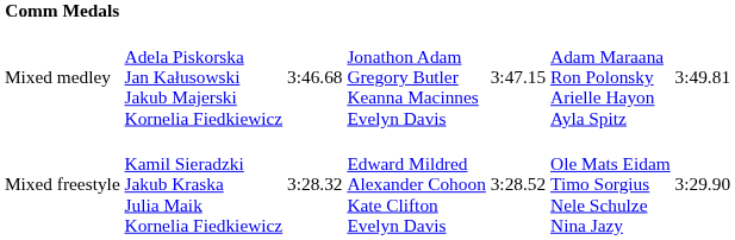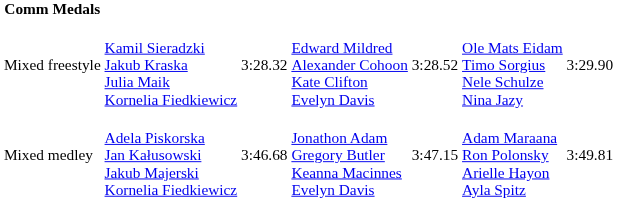 <table>
 <tr>
 <th>Comm Medals</th>
+</tr>
+<tr>
+<td>Mixed  freestyle</td>
+<td><br><a href='#'>Kamil Sieradzki</a><br><a href='#'>Jakub Kraska</a><br><a href='#'>Julia Maik</a><br><a href='#'>Kornelia Fiedkiewicz</a></td>
+<td>3:28.32</td>
+<td><br><a href='#'>Edward Mildred</a><br><a href='#'>Alexander Cohoon</a><br><a href='#'>Kate Clifton</a><br><a href='#'>Evelyn Davis</a></td>
+<td>3:28.52</td>
+<td><br><a href='#'>Ole Mats Eidam</a><br><a href='#'>Timo Sorgius</a><br><a href='#'>Nele Schulze</a><br><a href='#'>Nina Jazy</a></td>
+<td>3:29.90</td>
+<td> </td>
 </tr>
 <tr>
 <td>Mixed  medley</td>
 <td><br><a href='#'>Adela Piskorska</a><br><a href='#'>Jan Kałusowski</a><br><a href='#'>Jakub Majerski</a><br><a href='#'>Kornelia Fiedkiewicz</a></td>
 <td>3:46.68</td>
 <td><br><a href='#'>Jonathon Adam</a><br><a href='#'>Gregory Butler</a><br><a href='#'>Keanna Macinnes</a><br><a href='#'>Evelyn Davis</a></td>
 <td>3:47.15</td>
 <td><br><a href='#'>Adam Maraana</a><br><a href='#'>Ron Polonsky</a><br><a href='#'>Arielle Hayon</a><br><a href='#'>Ayla Spitz</a></td>
 <td>3:49.81</td>
 <td> </td>
 </tr>
-<tr>
-<td>Mixed  freestyle</td>
-<td><br><a href='#'>Kamil Sieradzki</a><br><a href='#'>Jakub Kraska</a><br><a href='#'>Julia Maik</a><br><a href='#'>Kornelia Fiedkiewicz</a></td>
-<td>3:28.32</td>
-<td><br><a href='#'>Edward Mildred</a><br><a href='#'>Alexander Cohoon</a><br><a href='#'>Kate Clifton</a><br><a href='#'>Evelyn Davis</a></td>
-<td>3:28.52</td>
-<td><br><a href='#'>Ole Mats Eidam</a><br><a href='#'>Timo Sorgius</a><br><a href='#'>Nele Schulze</a><br><a href='#'>Nina Jazy</a></td>
-<td>3:29.90</td>
-<td> </td>
-</tr>
 </table>
